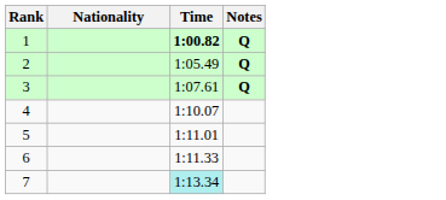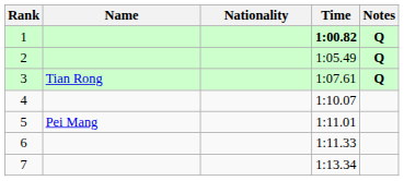 <table class="wikitable sortable" style="text-align:center">
 <tr>
 <th>Rank</th>
+<th style="width:180px">Name</th>
 <th style="width:125px">Nationality</th>
 <th>Time</th>
 <th>Notes</th>
 </tr>
 <tr style="background:#cfc;">
 <td>1</td>
 <td style="text-align:left;"></td>
+<td style="text-align:left;"></td>
 <td><strong>1:00.82</strong></td>
 <td><strong>Q</strong></td>
 </tr>
 <tr style="background:#cfc;">
 <td>2</td>
 <td style="text-align:left;"></td>
+<td style="text-align:left;"></td>
 <td>1:05.49</td>
 <td><strong>Q</strong></td>
 </tr>
 <tr style="background:#cfc;">
 <td>3</td>
+<td style="text-align:left;"><a href='#'>Tian Rong</a></td>
 <td style="text-align:left;"></td>
 <td>1:07.61</td>
 <td><strong>Q</strong></td>
 </tr>
 <tr>
 <td>4</td>
 <td style="text-align:left;"></td>
+<td style="text-align:left;"></td>
 <td>1:10.07</td>
 <td></td>
 </tr>
 <tr>
 <td>5</td>
+<td style="text-align:left;"><a href='#'>Pei Mang</a></td>
 <td style="text-align:left;"></td>
 <td>1:11.01</td>
 <td></td>
 </tr>
 <tr>
 <td>6</td>
 <td style="text-align:left;"></td>
+<td style="text-align:left;"></td>
 <td>1:11.33</td>
 <td></td>
 </tr>
 <tr>
 <td>7</td>
 <td style="text-align:left;"></td>
-<td style="background: paleturquoise;">1:13.34</td>
+<td style="text-align:left;"></td>
+<td>1:13.34</td>
 <td></td>
 </tr>
 </table>
